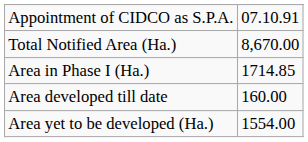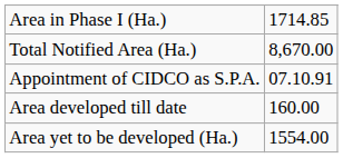 <table class="wikitable" border="1">
 <tr>
 </tr>
 <tr>
-<td>Appointment of CIDCO as S.P.A.</td>
-<td>07.10.91</td>
+<td>Area in Phase I (Ha.)</td>
+<td>1714.85</td>
 </tr>
 <tr>
 <td>Total Notified Area (Ha.)</td>
 <td>8,670.00</td>
 </tr>
 <tr>
-<td>Area in Phase I (Ha.)</td>
-<td>1714.85</td>
+<td>Appointment of CIDCO as S.P.A.</td>
+<td>07.10.91</td>
 </tr>
 <tr>
 <td>Area developed till date</td>
 <td>160.00</td>
 </tr>
 <tr>
 <td>Area yet to be developed (Ha.)</td>
 <td>1554.00</td>
 </tr>
 </table>
